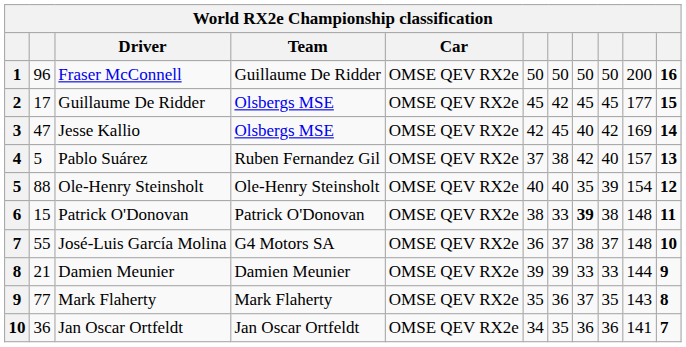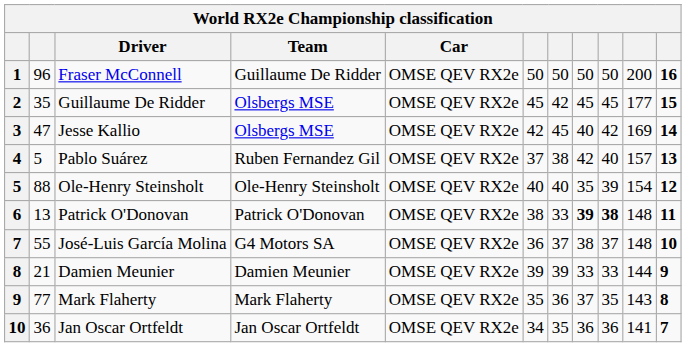 <table class="wikitable" style="font-size:95%">
 <tr>
 <th colspan="11">World RX2e Championship classification</th>
 </tr>
 <tr>
 <th></th>
 <th></th>
 <th>Driver</th>
 <th>Team</th>
 <th>Car</th>
 <th></th>
 <th></th>
 <th></th>
 <th></th>
 <th></th>
 <th></th>
 </tr>
 <tr>
 <th>1</th>
 <td>96</td>
 <td> <a href='#'>Fraser McConnell</a></td>
 <td>Guillaume De Ridder</td>
 <td>OMSE QEV RX2e</td>
 <td>50</td>
 <td>50</td>
 <td>50</td>
 <td>50</td>
 <td>200</td>
 <td><strong>16</strong></td>
 </tr>
 <tr>
 <th>2</th>
-<td>17</td>
+<td>35</td>
 <td> Guillaume De Ridder</td>
 <td><a href='#'>Olsbergs MSE</a></td>
 <td>OMSE QEV RX2e</td>
 <td>45</td>
 <td>42</td>
 <td>45</td>
 <td>45</td>
 <td>177</td>
 <td><strong>15</strong></td>
 </tr>
 <tr>
 <th>3</th>
 <td>47</td>
 <td> Jesse Kallio</td>
 <td><a href='#'>Olsbergs MSE</a></td>
 <td>OMSE QEV RX2e</td>
 <td>42</td>
 <td>45</td>
 <td>40</td>
 <td>42</td>
 <td>169</td>
 <td><strong>14</strong></td>
 </tr>
 <tr>
 <th>4</th>
 <td>5</td>
 <td> Pablo Suárez</td>
 <td>Ruben Fernandez Gil</td>
 <td>OMSE QEV RX2e</td>
 <td>37</td>
 <td>38</td>
 <td>42</td>
 <td>40</td>
 <td>157</td>
 <td><strong>13</strong></td>
 </tr>
 <tr>
 <th>5</th>
 <td>88</td>
 <td> Ole-Henry Steinsholt</td>
 <td>Ole-Henry Steinsholt</td>
 <td>OMSE QEV RX2e</td>
 <td>40</td>
 <td>40</td>
 <td>35</td>
 <td>39</td>
 <td>154</td>
 <td><strong>12</strong></td>
 </tr>
 <tr>
 <th>6</th>
-<td>15</td>
+<td>13</td>
 <td> Patrick O'Donovan</td>
 <td>Patrick O'Donovan</td>
 <td>OMSE QEV RX2e</td>
 <td>38</td>
 <td>33</td>
 <td><strong>39</strong></td>
-<td>38</td>
+<td><strong>38</strong></td>
 <td>148</td>
 <td><strong>11</strong></td>
 </tr>
 <tr>
 <th>7</th>
 <td>55</td>
 <td> José-Luis García Molina</td>
 <td>G4 Motors SA</td>
 <td>OMSE QEV RX2e</td>
 <td>36</td>
 <td>37</td>
 <td>38</td>
 <td>37</td>
 <td>148</td>
 <td><strong>10</strong></td>
 </tr>
 <tr>
 <th>8</th>
 <td>21</td>
 <td> Damien Meunier</td>
 <td>Damien Meunier</td>
 <td>OMSE QEV RX2e</td>
 <td>39</td>
 <td>39</td>
 <td>33</td>
 <td>33</td>
 <td>144</td>
 <td><strong>9</strong></td>
 </tr>
 <tr>
 <th>9</th>
 <td>77</td>
 <td> Mark Flaherty</td>
 <td>Mark Flaherty</td>
 <td>OMSE QEV RX2e</td>
 <td>35</td>
 <td>36</td>
 <td>37</td>
 <td>35</td>
 <td>143</td>
 <td><strong>8</strong></td>
 </tr>
 <tr>
 <th>10</th>
 <td>36</td>
 <td> Jan Oscar Ortfeldt</td>
 <td>Jan Oscar Ortfeldt</td>
 <td>OMSE QEV RX2e</td>
 <td>34</td>
 <td>35</td>
 <td>36</td>
 <td>36</td>
 <td>141</td>
 <td><strong>7</strong></td>
 </tr>
 </table>
